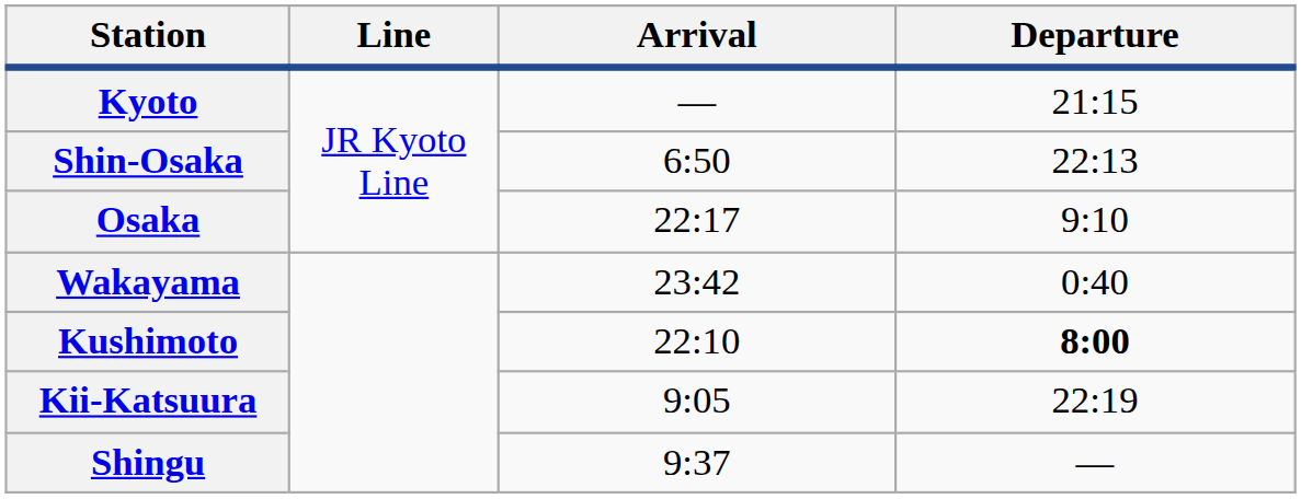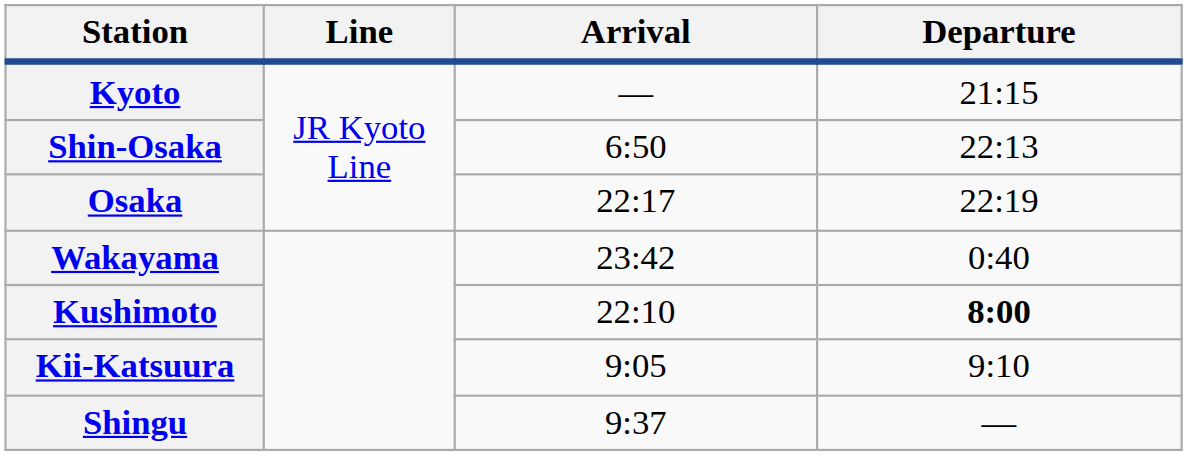 <table class="wikitable" style="text-align:center; font-size:100%; margin:1em 0em 2em 2em;">
 <tr style="border-bottom:solid 3px #224B8F;">
 <th style="width:7em;">Station</th>
 <th style="width:5em;">Line</th>
 <th style="width:10em;">Arrival</th>
 <th style="width:10em;">Departure</th>
 </tr>
 <tr>
 <th><a href='#'>Kyoto</a></th>
 <td rowspan="3"><a href='#'>JR Kyoto Line</a></td>
 <td>—</td>
 <td>21:15</td>
 </tr>
 <tr>
 <th><a href='#'>Shin-Osaka</a></th>
 <td>6:50</td>
 <td>22:13</td>
 </tr>
 <tr>
 <th><a href='#'>Osaka</a></th>
 <td>22:17</td>
-<td>9:10</td>
+<td>22:19</td>
 </tr>
 <tr>
 <th><a href='#'>Wakayama</a></th>
 <td rowspan="4"></td>
 <td>23:42</td>
 <td>0:40</td>
 </tr>
 <tr>
 <th><a href='#'>Kushimoto</a></th>
 <td>22:10</td>
 <td><strong>8:00</strong></td>
 </tr>
 <tr>
 <th><a href='#'>Kii-Katsuura</a></th>
 <td>9:05</td>
-<td>22:19</td>
+<td>9:10</td>
 </tr>
 <tr>
 <th><a href='#'>Shingu</a></th>
 <td>9:37</td>
 <td>—</td>
 </tr>
 </table>
